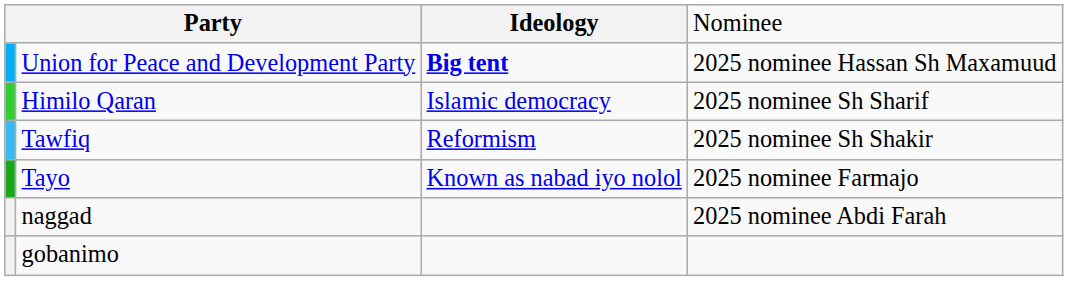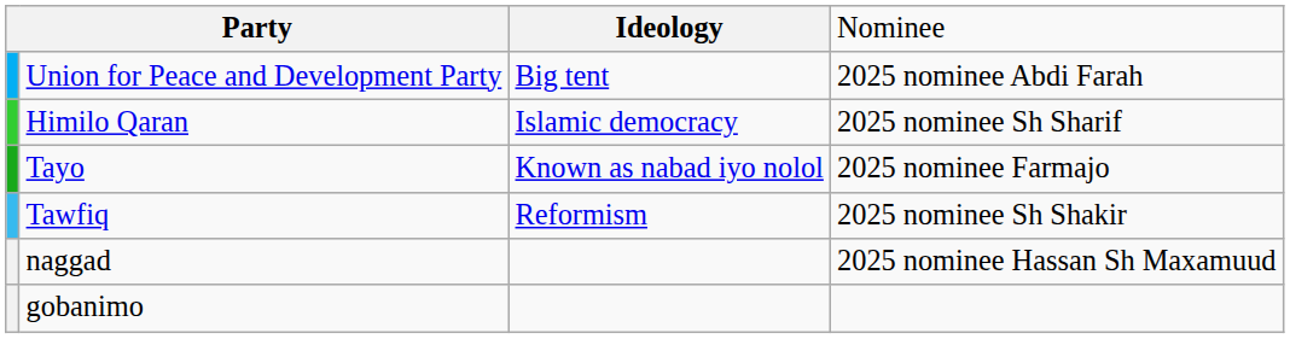 <table class="plainheader sortable wikitable">
 <tr>
 <th colspan="2">Party</th>
 <th scope="col">Ideology</th>
 <td>Nominee</td>
 </tr>
 <tr>
 <th style="background-color: #02AFF4"></th>
 <td><a href='#'>Union for Peace and Development Party</a></td>
-<td><strong><a href='#'>Big tent</a></strong></td>
-<td>2025 nominee Hassan Sh Maxamuud</td>
+<td><a href='#'>Big tent</a></td>
+<td>2025 nominee Abdi Farah</td>
 </tr>
 <tr>
 <th style="background-color: limegreen"></th>
 <td><a href='#'>Himilo Qaran</a></td>
 <td><a href='#'>Islamic democracy</a></td>
 <td>2025 nominee Sh Sharif</td>
 </tr>
 <tr>
+<th style="background-color: #17A91A"></th>
+<td><a href='#'>Tayo</a></td>
+<td><a href='#'>Known as nabad iyo nolol</a></td>
+<td>2025 nominee Farmajo</td>
+</tr>
+<tr>
 <th style="background-color: #37BAEF"></th>
 <td><a href='#'>Tawfiq</a></td>
 <td><a href='#'>Reformism</a></td>
 <td>2025 nominee Sh Shakir</td>
 </tr>
 <tr>
-<th style="background-color: #17A91A"></th>
-<td><a href='#'>Tayo</a></td>
-<td><a href='#'>Known as nabad iyo nolol</a></td>
-<td>2025 nominee Farmajo</td>
-</tr>
-<tr>
 <th></th>
 <td>naggad</td>
 <td></td>
-<td>2025 nominee Abdi Farah</td>
+<td>2025 nominee Hassan Sh Maxamuud</td>
 </tr>
 <tr>
 <th></th>
 <td>gobanimo</td>
 <td></td>
 <td></td>
 </tr>
 </table>
